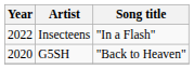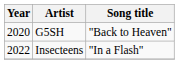 <table class="wikitable sortable">
 <tr>
 <th>Year</th>
 <th>Artist</th>
 <th>Song title</th>
 </tr>
 <tr>
+<td>2020</td>
+<td>G5SH</td>
+<td>"Back to Heaven"</td>
+</tr>
+<tr>
 <td>2022</td>
 <td>Insecteens</td>
 <td>"In a Flash"</td>
 </tr>
 <tr>
-<td>2020</td>
-<td>G5SH</td>
-<td>"Back to Heaven"</td>
-</tr>
-<tr>
 </tr>
 </table>
